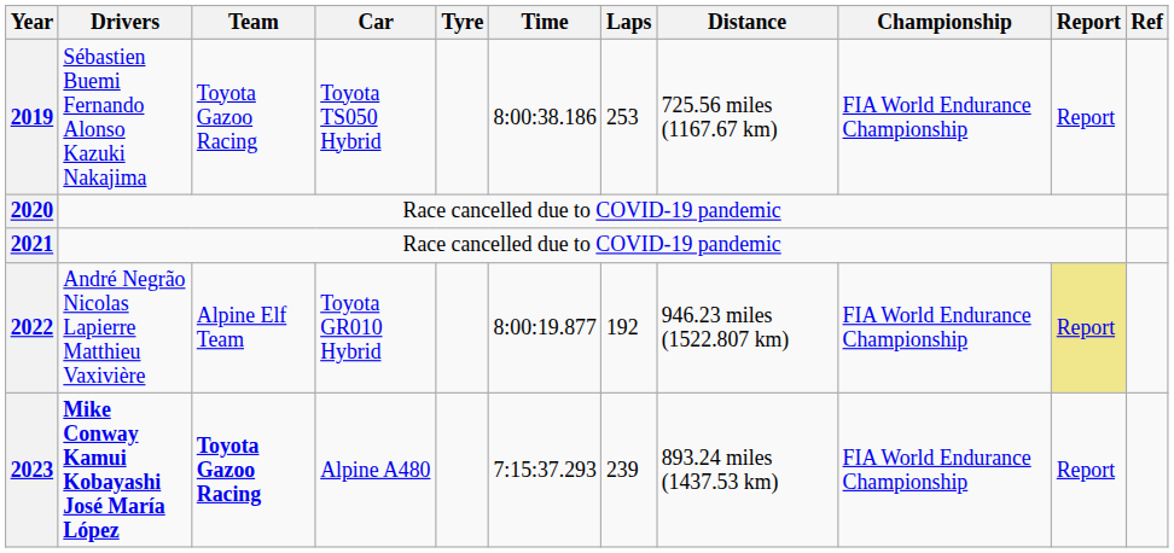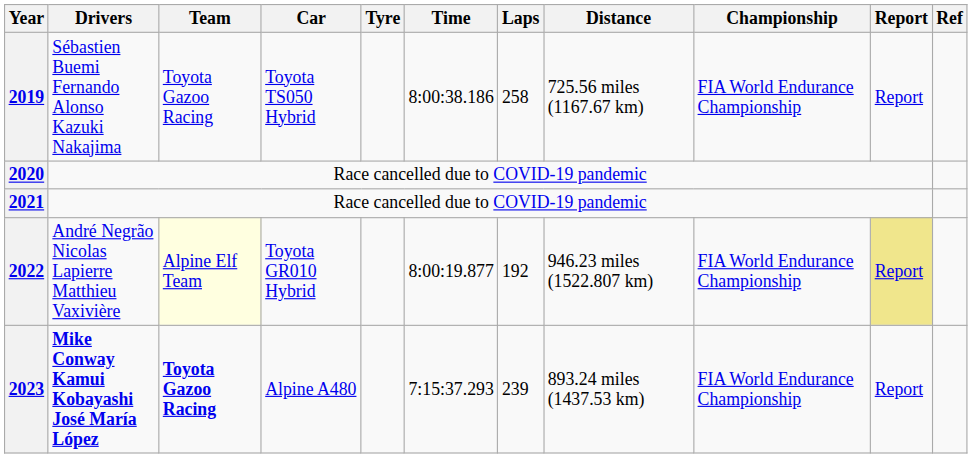 <table class="wikitable sortable">
 <tr>
 <th>Year</th>
 <th>Drivers</th>
 <th>Team</th>
 <th>Car</th>
 <th>Tyre</th>
 <th>Time</th>
 <th>Laps</th>
 <th>Distance</th>
 <th>Championship</th>
 <th>Report</th>
 <th>Ref</th>
 </tr>
 <tr>
 <th><a href='#'>2019</a></th>
 <td> <a href='#'>Sébastien Buemi</a><br> <a href='#'>Fernando Alonso</a><br> <a href='#'>Kazuki Nakajima</a></td>
 <td> <a href='#'>Toyota Gazoo Racing</a></td>
 <td><a href='#'>Toyota TS050 Hybrid</a></td>
 <td></td>
 <td>8:00:38.186</td>
-<td>253</td>
+<td>258</td>
 <td>725.56 miles (1167.67 km)</td>
 <td><a href='#'>FIA World Endurance Championship</a></td>
 <td><a href='#'>Report</a></td>
 <td></td>
 </tr>
 <tr>
 <th><a href='#'>2020</a></th>
 <td colspan=9 align="center">Race cancelled due to <a href='#'>COVID-19 pandemic</a></td>
 <td></td>
 </tr>
 <tr>
 <th><a href='#'>2021</a></th>
 <td colspan=9 align="center">Race cancelled due to <a href='#'>COVID-19 pandemic</a></td>
 <td></td>
 </tr>
 <tr>
 <th><a href='#'>2022</a></th>
 <td> <a href='#'>André Negrão</a> <br> <a href='#'>Nicolas Lapierre</a> <br> <a href='#'>Matthieu Vaxivière</a></td>
-<td> <a href='#'>Alpine Elf Team</a></td>
+<td style="background: lightyellow;"> <a href='#'>Alpine Elf Team</a></td>
 <td><a href='#'>Toyota GR010 Hybrid</a></td>
 <td></td>
 <td>8:00:19.877</td>
 <td>192</td>
 <td>946.23 miles (1522.807 km)</td>
 <td><a href='#'>FIA World Endurance Championship</a></td>
 <td style="background: khaki;"><a href='#'>Report</a></td>
 <td></td>
 </tr>
 <tr>
 <th><a href='#'>2023</a></th>
 <td><strong> <a href='#'>Mike Conway</a> <br>  <a href='#'>Kamui Kobayashi</a> <br>  <a href='#'>José María López</a></strong></td>
 <td><strong> <a href='#'>Toyota Gazoo Racing</a></strong></td>
 <td><a href='#'>Alpine A480</a></td>
 <td></td>
 <td>7:15:37.293</td>
 <td>239</td>
 <td>893.24 miles (1437.53 km)</td>
 <td><a href='#'>FIA World Endurance Championship</a></td>
 <td><a href='#'>Report</a></td>
 <td></td>
 </tr>
 </table>
